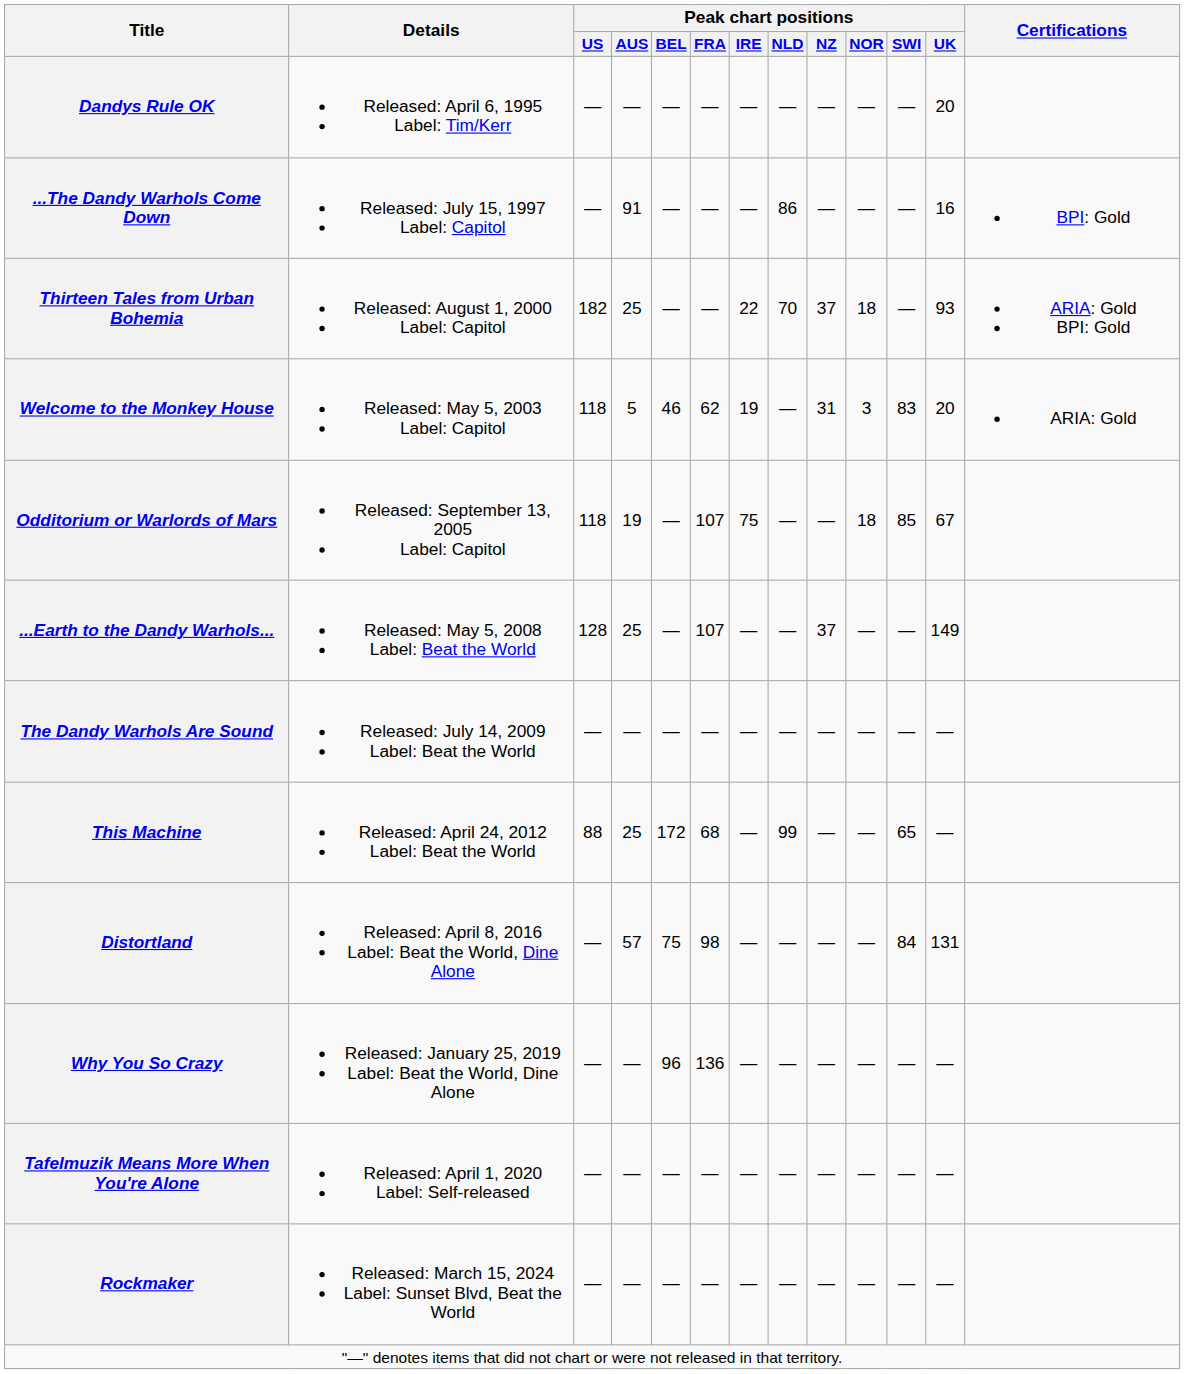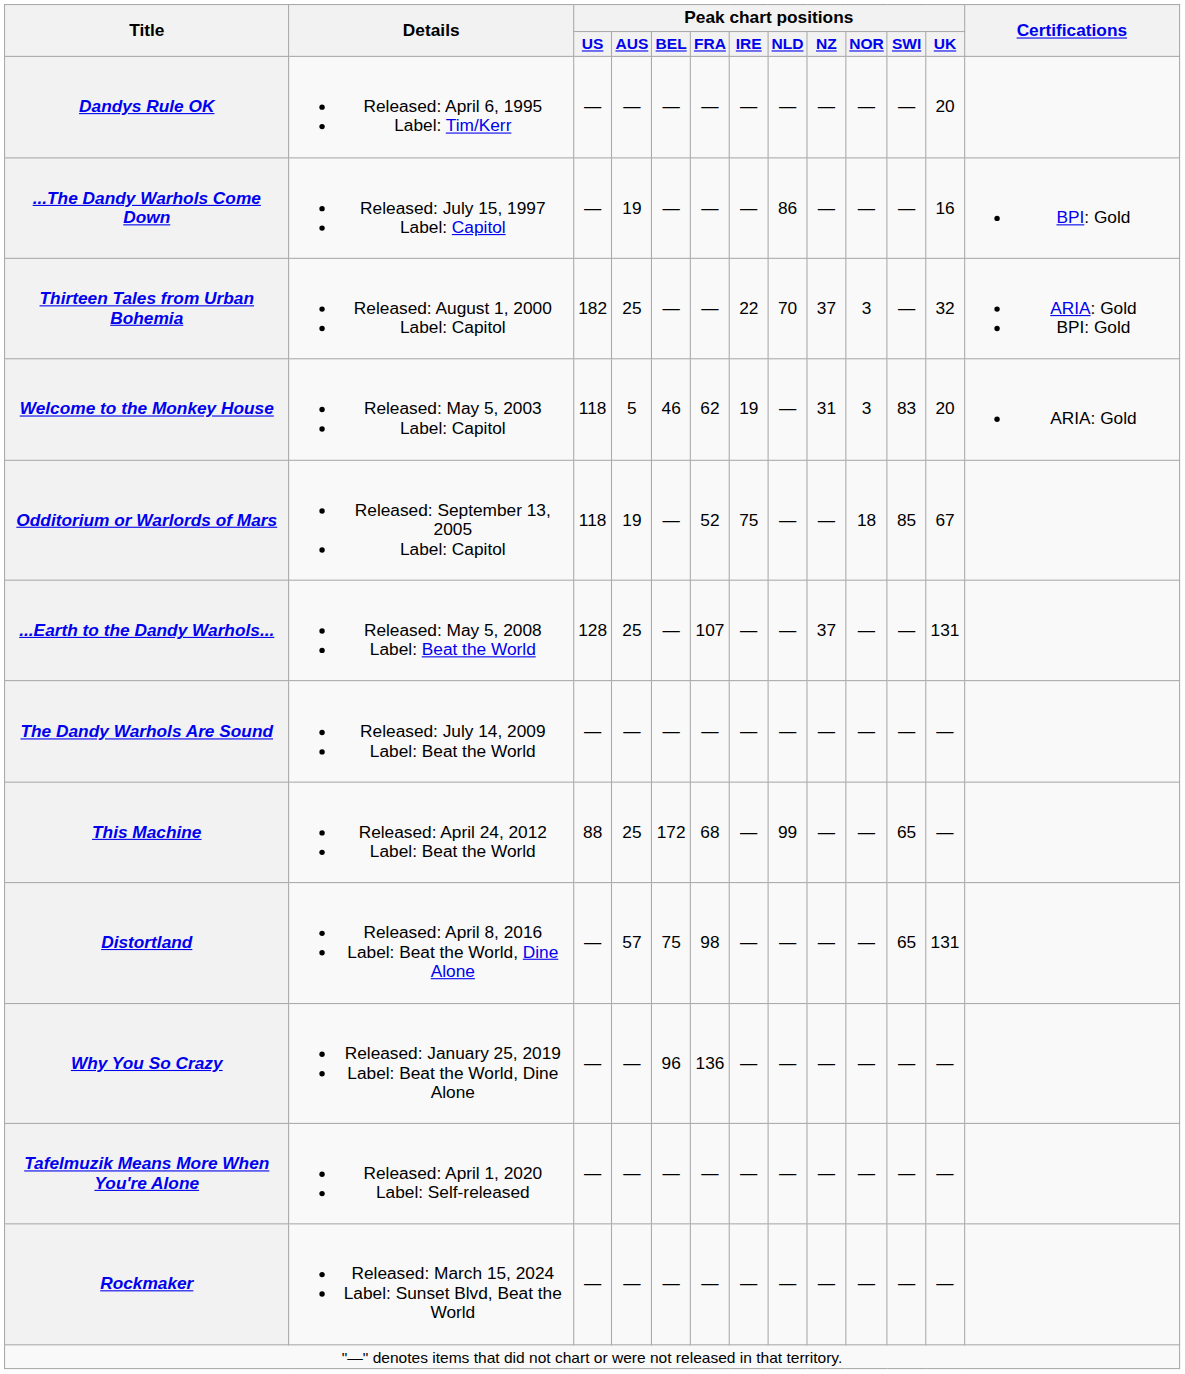 <table class="wikitable plainrowheaders" style="text-align:center;">
 <tr>
 <th scope="col" rowspan="2" style="width:16em;">Title</th>
 <th scope="col" rowspan="2" style="width:16em;">Details</th>
 <th scope="col" colspan="10">Peak chart positions</th>
 <th rowspan="2" style="width:12em;"><a href='#'>Certifications</a></th>
 </tr>
 <tr>
 <th style="width:2em;font-size:90%;"><a href='#'>US</a><br></th>
 <th style="width:2em;font-size:90%;"><a href='#'>AUS</a><br></th>
 <th style="width:2em;font-size:90%;"><a href='#'>BEL</a><br></th>
 <th style="width:2em;font-size:90%;"><a href='#'>FRA</a><br></th>
 <th style="width:2em;font-size:90%;"><a href='#'>IRE</a><br></th>
 <th style="width:2em;font-size:90%;"><a href='#'>NLD</a><br></th>
 <th style="width:2em;font-size:90%;"><a href='#'>NZ</a><br></th>
 <th style="width:2em;font-size:90%;"><a href='#'>NOR</a><br></th>
 <th style="width:2em;font-size:90%;"><a href='#'>SWI</a><br></th>
 <th style="width:2em;font-size:90%;"><a href='#'>UK</a><br></th>
 </tr>
 <tr>
 <th scope="row"><em><a href='#'>Dandys Rule OK</a></em></th>
 <td><br><ul><li>Released: April 6, 1995</li><li>Label: <a href='#'>Tim/Kerr</a></li></ul></td>
 <td>—</td>
 <td>—</td>
 <td>—</td>
 <td>—</td>
 <td>—</td>
 <td>—</td>
 <td>—</td>
 <td>—</td>
 <td>—</td>
 <td>20</td>
 <td></td>
 </tr>
 <tr>
 <th scope="row"><em><a href='#'>...The Dandy Warhols Come Down</a></em></th>
 <td><br><ul><li>Released: July 15, 1997</li><li>Label: <a href='#'>Capitol</a></li></ul></td>
 <td>—</td>
-<td>91</td>
+<td>19</td>
 <td>—</td>
 <td>—</td>
 <td>—</td>
 <td>86</td>
 <td>—</td>
 <td>—</td>
 <td>—</td>
 <td>16</td>
 <td><br><ul><li><a href='#'>BPI</a>: Gold</li></ul></td>
 </tr>
 <tr>
 <th scope="row"><em><a href='#'>Thirteen Tales from Urban Bohemia</a></em></th>
 <td><br><ul><li>Released: August 1, 2000</li><li>Label: Capitol</li></ul></td>
 <td>182</td>
 <td>25</td>
 <td>—</td>
 <td>—</td>
 <td>22</td>
 <td>70</td>
 <td>37</td>
-<td>18</td>
+<td>3</td>
 <td>—</td>
-<td>93</td>
+<td>32</td>
 <td><br><ul><li><a href='#'>ARIA</a>: Gold</li><li>BPI: Gold</li></ul></td>
 </tr>
 <tr>
 <th scope="row"><em><a href='#'>Welcome to the Monkey House</a></em></th>
 <td><br><ul><li>Released: May 5, 2003</li><li>Label: Capitol</li></ul></td>
 <td>118</td>
 <td>5</td>
 <td>46</td>
 <td>62</td>
 <td>19</td>
 <td>—</td>
 <td>31</td>
 <td>3</td>
 <td>83</td>
 <td>20</td>
 <td><br><ul><li>ARIA: Gold</li></ul></td>
 </tr>
 <tr>
 <th scope="row"><em><a href='#'>Odditorium or Warlords of Mars</a></em></th>
 <td><br><ul><li>Released: September 13, 2005</li><li>Label: Capitol</li></ul></td>
 <td>118</td>
 <td>19</td>
 <td>—</td>
-<td>107</td>
+<td>52</td>
 <td>75</td>
 <td>—</td>
 <td>—</td>
 <td>18</td>
 <td>85</td>
 <td>67</td>
 <td></td>
 </tr>
 <tr>
 <th scope="row"><em><a href='#'>...Earth to the Dandy Warhols...</a></em></th>
 <td><br><ul><li>Released: May 5, 2008</li><li>Label: <a href='#'>Beat the World</a></li></ul></td>
 <td>128</td>
 <td>25</td>
 <td>—</td>
 <td>107</td>
 <td>—</td>
 <td>—</td>
 <td>37</td>
 <td>—</td>
 <td>—</td>
-<td>149</td>
+<td>131</td>
 <td></td>
 </tr>
 <tr>
 <th scope="row"><em><a href='#'>The Dandy Warhols Are Sound</a></em></th>
 <td><br><ul><li>Released: July 14, 2009</li><li>Label: Beat the World</li></ul></td>
 <td>—</td>
 <td>—</td>
 <td>—</td>
 <td>—</td>
 <td>—</td>
 <td>—</td>
 <td>—</td>
 <td>—</td>
 <td>—</td>
 <td>—</td>
 <td></td>
 </tr>
 <tr>
 <th scope="row"><em><a href='#'>This Machine</a></em></th>
 <td><br><ul><li>Released: April 24, 2012</li><li>Label: Beat the World</li></ul></td>
 <td>88</td>
 <td>25</td>
 <td>172</td>
 <td>68</td>
 <td>—</td>
 <td>99</td>
 <td>—</td>
 <td>—</td>
 <td>65</td>
 <td>—</td>
 <td></td>
 </tr>
 <tr>
 <th scope="row"><em><a href='#'>Distortland</a></em></th>
 <td><br><ul><li>Released: April 8, 2016</li><li>Label: Beat the World, <a href='#'>Dine Alone</a></li></ul></td>
 <td>—</td>
 <td>57</td>
 <td>75</td>
 <td>98</td>
 <td>—</td>
 <td>—</td>
 <td>—</td>
 <td>—</td>
-<td>84</td>
+<td>65</td>
 <td>131</td>
 <td></td>
 </tr>
 <tr>
 <th scope="row"><em><a href='#'>Why You So Crazy</a></em></th>
 <td><br><ul><li>Released: January 25, 2019</li><li>Label: Beat the World, Dine Alone</li></ul></td>
 <td>—</td>
 <td>—</td>
 <td>96</td>
 <td>136</td>
 <td>—</td>
 <td>—</td>
 <td>—</td>
 <td>—</td>
 <td>—</td>
 <td>—</td>
 <td></td>
 </tr>
 <tr>
 <th scope="row"><em><a href='#'>Tafelmuzik Means More When You're Alone</a></em></th>
 <td><br><ul><li>Released: April 1, 2020</li><li>Label: Self-released</li></ul></td>
 <td>—</td>
 <td>—</td>
 <td>—</td>
 <td>—</td>
 <td>—</td>
 <td>—</td>
 <td>—</td>
 <td>—</td>
 <td>—</td>
 <td>—</td>
 <td></td>
 </tr>
 <tr>
 <th scope="row"><em><a href='#'>Rockmaker</a></em></th>
 <td><br><ul><li>Released: March 15, 2024</li><li>Label: Sunset Blvd, Beat the World</li></ul></td>
 <td>—</td>
 <td>—</td>
 <td>—</td>
 <td>—</td>
 <td>—</td>
 <td>—</td>
 <td>—</td>
 <td>—</td>
 <td>—</td>
 <td>—</td>
 <td></td>
 </tr>
 <tr>
 <td colspan="15" style="font-size:90%">"—" denotes items that did not chart or were not released in that territory.</td>
 </tr>
 </table>
